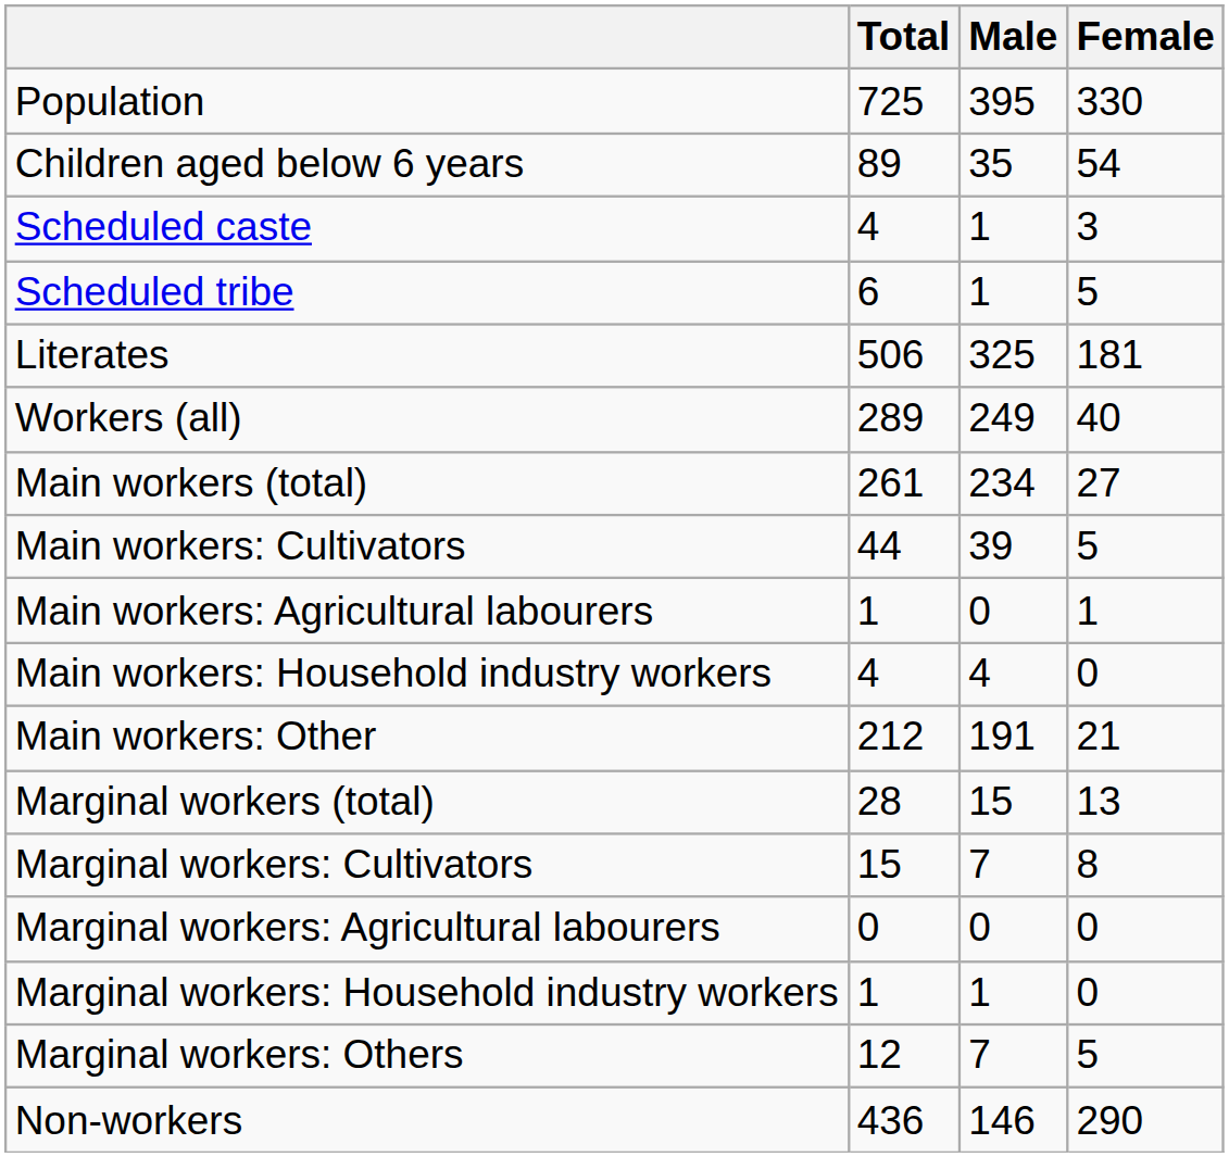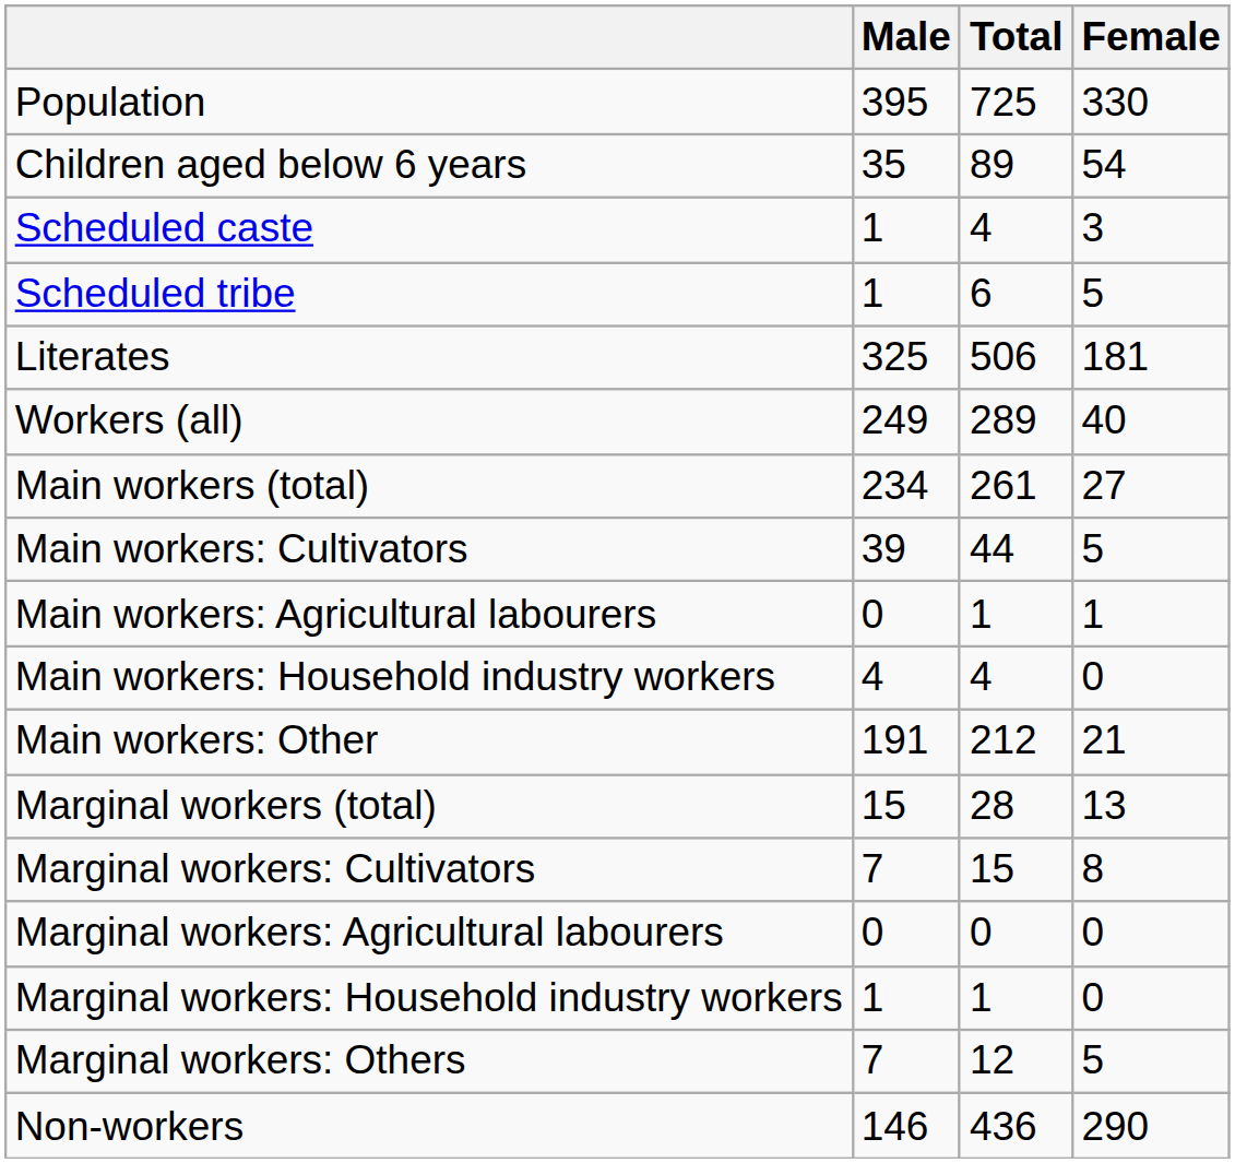 <table class="wikitable sortable">
 <tr>
 <th></th>
+<th>Male</th>
 <th>Total</th>
-<th>Male</th>
 <th>Female</th>
 </tr>
 <tr>
 <td>Population</td>
+<td>395</td>
 <td>725</td>
-<td>395</td>
 <td>330</td>
 </tr>
 <tr>
 <td>Children aged below 6 years</td>
+<td>35</td>
 <td>89</td>
-<td>35</td>
 <td>54</td>
 </tr>
 <tr>
 <td><a href='#'>Scheduled caste</a></td>
+<td>1</td>
 <td>4</td>
-<td>1</td>
 <td>3</td>
 </tr>
 <tr>
 <td><a href='#'>Scheduled tribe</a></td>
+<td>1</td>
 <td>6</td>
-<td>1</td>
 <td>5</td>
 </tr>
 <tr>
 <td>Literates</td>
+<td>325</td>
 <td>506</td>
-<td>325</td>
 <td>181</td>
 </tr>
 <tr>
 <td>Workers (all)</td>
+<td>249</td>
 <td>289</td>
-<td>249</td>
 <td>40</td>
 </tr>
 <tr>
 <td>Main workers (total)</td>
+<td>234</td>
 <td>261</td>
-<td>234</td>
 <td>27</td>
 </tr>
 <tr>
 <td>Main workers: Cultivators</td>
+<td>39</td>
 <td>44</td>
-<td>39</td>
 <td>5</td>
 </tr>
 <tr>
 <td>Main workers: Agricultural labourers</td>
+<td>0</td>
 <td>1</td>
-<td>0</td>
 <td>1</td>
 </tr>
 <tr>
 <td>Main workers: Household industry workers</td>
 <td>4</td>
 <td>4</td>
 <td>0</td>
 </tr>
 <tr>
 <td>Main workers: Other</td>
+<td>191</td>
 <td>212</td>
-<td>191</td>
 <td>21</td>
 </tr>
 <tr>
 <td>Marginal workers (total)</td>
+<td>15</td>
 <td>28</td>
-<td>15</td>
 <td>13</td>
 </tr>
 <tr>
 <td>Marginal workers: Cultivators</td>
+<td>7</td>
 <td>15</td>
-<td>7</td>
 <td>8</td>
 </tr>
 <tr>
 <td>Marginal workers: Agricultural labourers</td>
 <td>0</td>
 <td>0</td>
 <td>0</td>
 </tr>
 <tr>
 <td>Marginal workers: Household industry workers</td>
 <td>1</td>
 <td>1</td>
 <td>0</td>
 </tr>
 <tr>
 <td>Marginal workers: Others</td>
+<td>7</td>
 <td>12</td>
-<td>7</td>
 <td>5</td>
 </tr>
 <tr>
 <td>Non-workers</td>
+<td>146</td>
 <td>436</td>
-<td>146</td>
 <td>290</td>
 </tr>
 </table>
